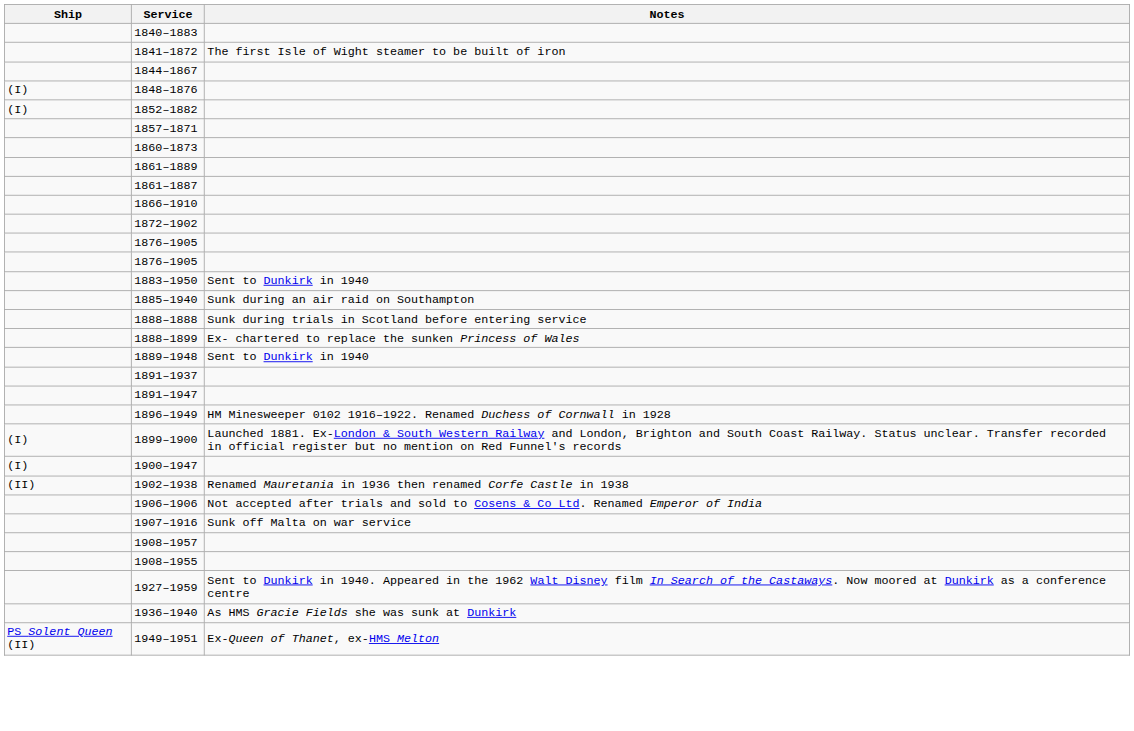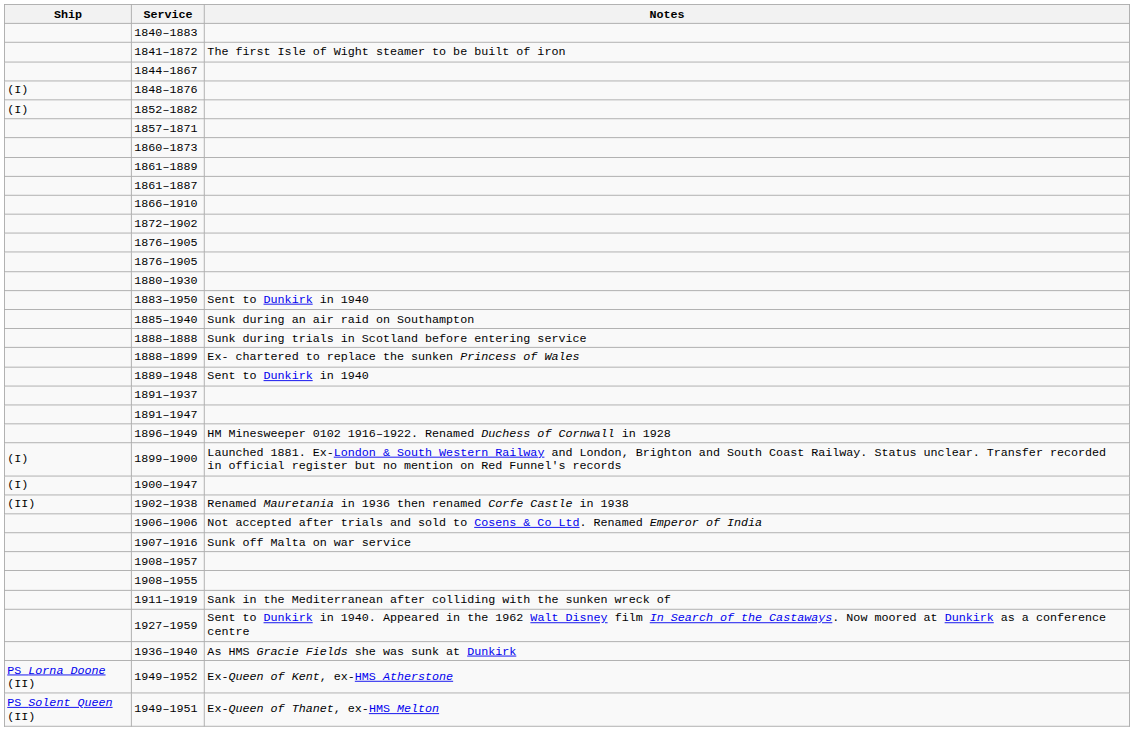 <table class="wikitable">
 <tr>
 <th width=135px>Ship</th>
 <th width=75px>Service</th>
 <th>Notes</th>
 </tr>
 <tr>
 <td></td>
 <td>1840–1883</td>
 <td></td>
 </tr>
 <tr>
 <td></td>
 <td>1841–1872</td>
 <td>The first Isle of Wight steamer to be built of iron</td>
 </tr>
 <tr>
 <td></td>
 <td>1844–1867</td>
 <td></td>
 </tr>
 <tr>
 <td> (I)</td>
 <td>1848–1876</td>
 <td></td>
 </tr>
 <tr>
 <td> (I)</td>
 <td>1852–1882</td>
 <td></td>
 </tr>
 <tr>
 <td></td>
 <td>1857–1871</td>
 <td></td>
 </tr>
 <tr>
 <td></td>
 <td>1860–1873</td>
 <td></td>
 </tr>
 <tr>
 <td></td>
 <td>1861–1889</td>
 <td></td>
 </tr>
 <tr>
 <td></td>
 <td>1861–1887</td>
 <td></td>
 </tr>
 <tr>
 <td></td>
 <td>1866–1910</td>
 <td></td>
 </tr>
 <tr>
 <td></td>
 <td>1872–1902</td>
 <td></td>
 </tr>
 <tr>
 <td></td>
 <td>1876–1905</td>
 <td></td>
 </tr>
 <tr>
 <td></td>
 <td>1876–1905</td>
+<td></td>
+</tr>
+<tr>
+<td></td>
+<td>1880–1930</td>
 <td></td>
 </tr>
 <tr>
 <td></td>
 <td>1883–1950</td>
 <td>Sent to <a href='#'>Dunkirk</a> in 1940</td>
 </tr>
 <tr>
 <td></td>
 <td>1885–1940</td>
 <td>Sunk during an air raid on Southampton</td>
 </tr>
 <tr>
 <td></td>
 <td>1888–1888</td>
 <td>Sunk during trials in Scotland before entering service</td>
 </tr>
 <tr>
 <td></td>
 <td>1888–1899</td>
 <td>Ex- chartered to replace the sunken <em>Princess of Wales</em></td>
 </tr>
 <tr>
 <td></td>
 <td>1889–1948</td>
 <td>Sent to <a href='#'>Dunkirk</a> in 1940</td>
 </tr>
 <tr>
 <td></td>
 <td>1891–1937</td>
 <td></td>
 </tr>
 <tr>
 <td></td>
 <td>1891–1947</td>
 <td></td>
 </tr>
 <tr>
 <td></td>
 <td>1896–1949</td>
 <td>HM Minesweeper 0102 1916–1922. Renamed <em>Duchess of Cornwall</em> in 1928</td>
 </tr>
 <tr>
 <td> (I)</td>
 <td>1899–1900</td>
 <td>Launched 1881. Ex-<a href='#'>London & South Western Railway</a> and London, Brighton and South Coast Railway. Status unclear. Transfer recorded in official register but no mention on Red Funnel's records</td>
 </tr>
 <tr>
 <td> (I)</td>
 <td>1900–1947</td>
 <td></td>
 </tr>
 <tr>
 <td> (II)</td>
 <td>1902–1938</td>
 <td>Renamed <em>Mauretania</em> in 1936 then renamed <em>Corfe Castle</em> in 1938</td>
 </tr>
 <tr>
 <td></td>
 <td>1906–1906</td>
 <td>Not accepted after trials and sold to <a href='#'>Cosens & Co Ltd</a>. Renamed <em>Emperor of India</em></td>
 </tr>
 <tr>
 <td></td>
 <td>1907–1916</td>
 <td>Sunk off Malta on war service</td>
 </tr>
 <tr>
 <td></td>
 <td>1908–1957</td>
 <td></td>
 </tr>
 <tr>
 <td></td>
 <td>1908–1955</td>
 <td></td>
 </tr>
 <tr>
 <td></td>
+<td>1911–1919</td>
+<td>Sank in the Mediterranean after colliding with the sunken wreck of </td>
+</tr>
+<tr>
+<td></td>
 <td>1927–1959</td>
 <td>Sent to <a href='#'>Dunkirk</a> in 1940. Appeared in the 1962 <a href='#'>Walt Disney</a> film <a href='#'><em>In Search of the Castaways</em></a>. Now moored at <a href='#'>Dunkirk</a> as a conference centre</td>
 </tr>
 <tr>
 <td></td>
 <td>1936–1940</td>
 <td>As HMS <em>Gracie Fields</em> she was sunk at <a href='#'>Dunkirk</a></td>
 </tr>
 <tr>
+<td><a href='#'>PS <em>Lorna Doone</em></a> (II)</td>
+<td>1949–1952</td>
+<td>Ex-<em>Queen of Kent</em>, ex-<a href='#'>HMS <em>Atherstone</em></a></td>
+</tr>
+<tr>
 <td><a href='#'>PS <em>Solent Queen</em></a> (II)</td>
 <td>1949–1951</td>
 <td>Ex-<em>Queen of Thanet</em>, ex-<a href='#'>HMS <em>Melton</em></a></td>
 </tr>
 </table>
